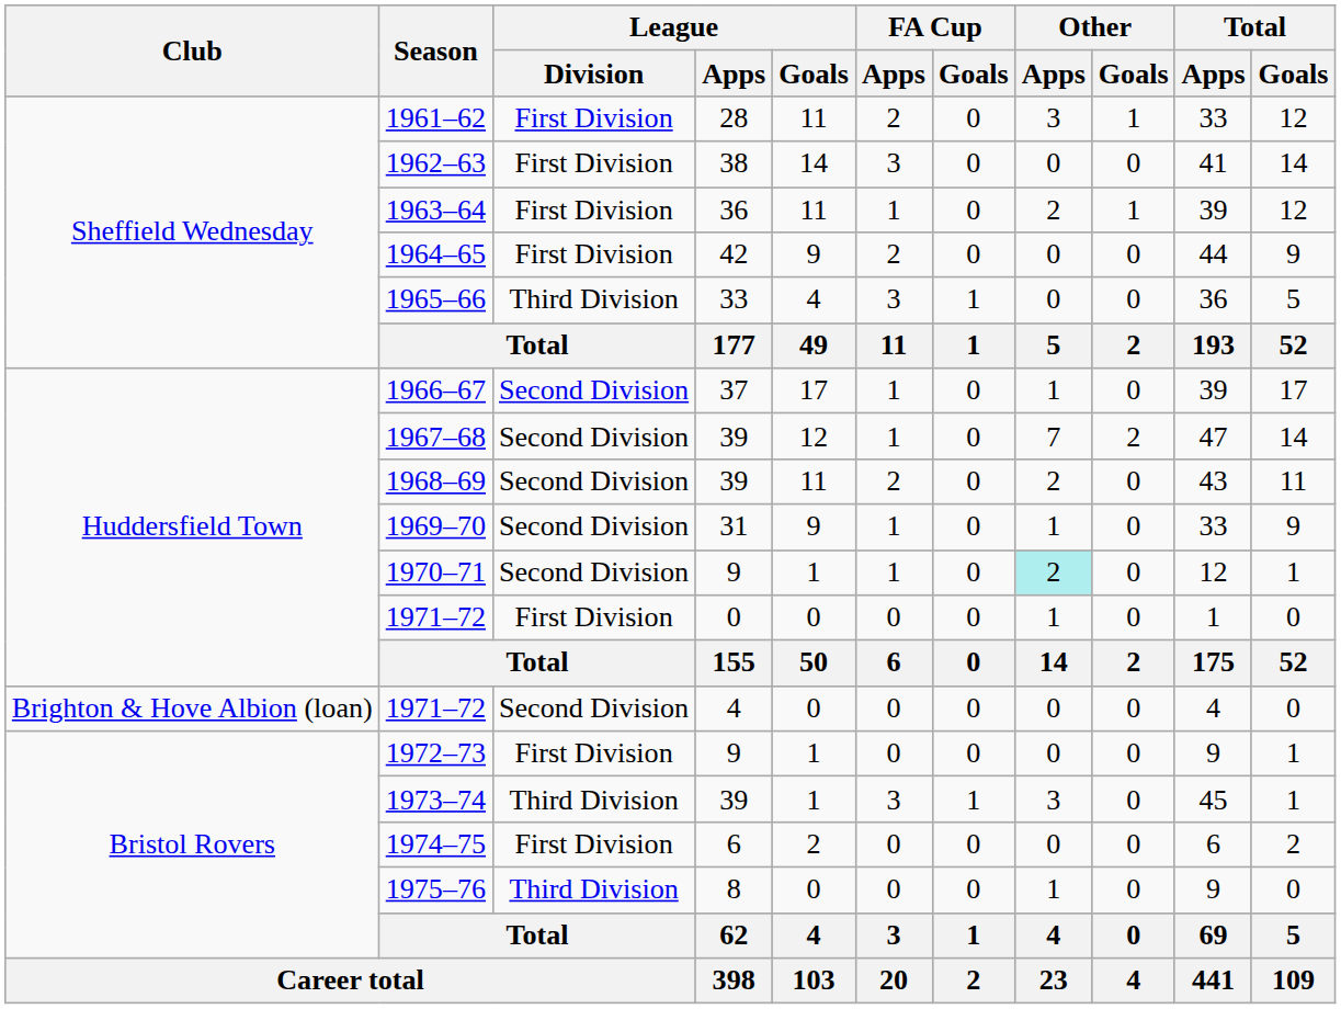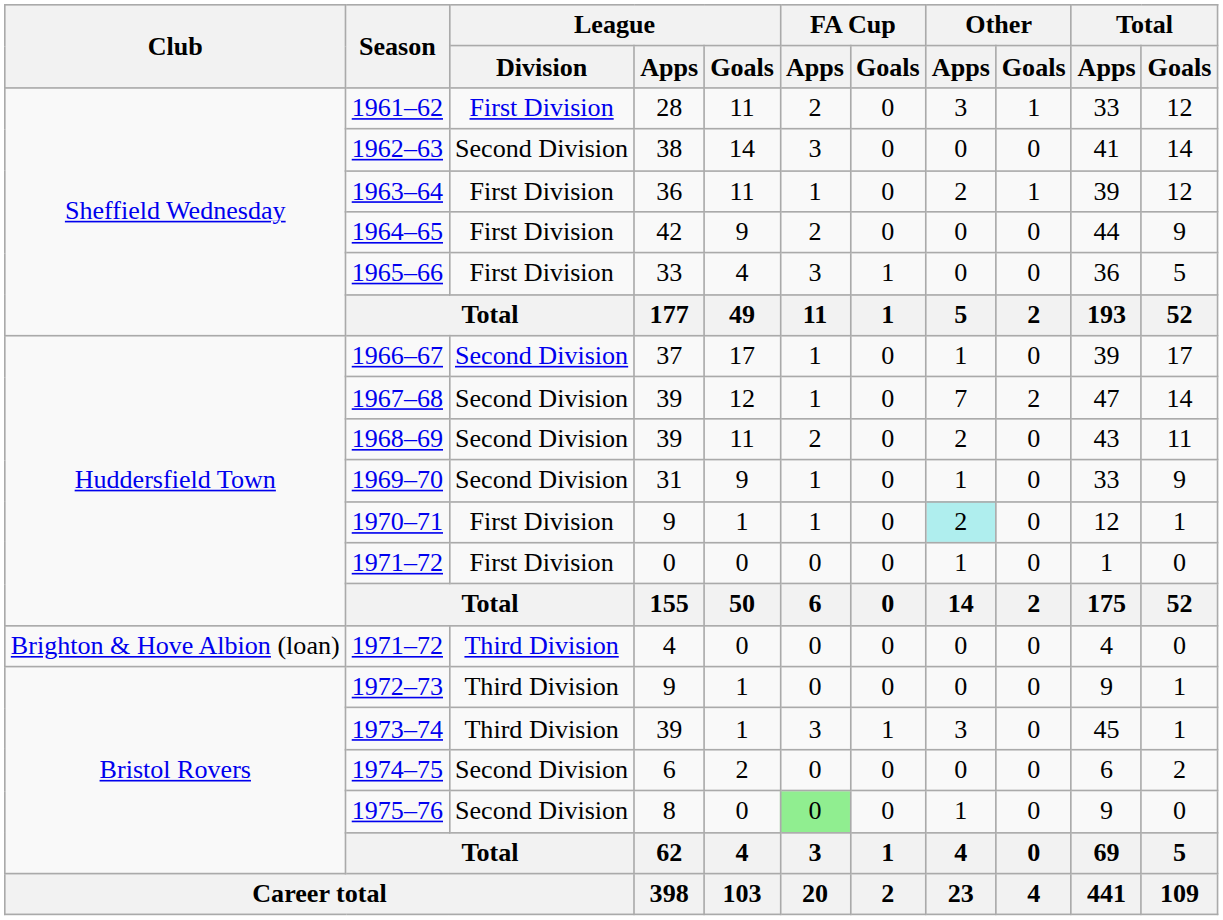 <table class="wikitable" style="text-align:center">
 <tr>
 <th rowspan="2">Club</th>
 <th rowspan="2">Season</th>
 <th colspan="3">League</th>
 <th colspan="2">FA Cup</th>
 <th colspan="2">Other</th>
 <th colspan="2">Total</th>
 </tr>
 <tr>
 <th>Division</th>
 <th>Apps</th>
 <th>Goals</th>
 <th>Apps</th>
 <th>Goals</th>
 <th>Apps</th>
 <th>Goals</th>
 <th>Apps</th>
 <th>Goals</th>
 </tr>
 <tr>
 <td rowspan="6"><a href='#'>Sheffield Wednesday</a></td>
 <td><a href='#'>1961–62</a></td>
 <td><a href='#'>First Division</a></td>
 <td>28</td>
 <td>11</td>
 <td>2</td>
 <td>0</td>
 <td>3</td>
 <td>1</td>
 <td>33</td>
 <td>12</td>
 </tr>
 <tr>
 <td><a href='#'>1962–63</a></td>
-<td>First Division</td>
+<td>Second Division</td>
 <td>38</td>
 <td>14</td>
 <td>3</td>
 <td>0</td>
 <td>0</td>
 <td>0</td>
 <td>41</td>
 <td>14</td>
 </tr>
 <tr>
 <td><a href='#'>1963–64</a></td>
 <td>First Division</td>
 <td>36</td>
 <td>11</td>
 <td>1</td>
 <td>0</td>
 <td>2</td>
 <td>1</td>
 <td>39</td>
 <td>12</td>
 </tr>
 <tr>
 <td><a href='#'>1964–65</a></td>
 <td>First Division</td>
 <td>42</td>
 <td>9</td>
 <td>2</td>
 <td>0</td>
 <td>0</td>
 <td>0</td>
 <td>44</td>
 <td>9</td>
 </tr>
 <tr>
 <td><a href='#'>1965–66</a></td>
-<td>Third Division</td>
+<td>First Division</td>
 <td>33</td>
 <td>4</td>
 <td>3</td>
 <td>1</td>
 <td>0</td>
 <td>0</td>
 <td>36</td>
 <td>5</td>
 </tr>
 <tr>
 <th colspan="2">Total</th>
 <th>177</th>
 <th>49</th>
 <th>11</th>
 <th>1</th>
 <th>5</th>
 <th>2</th>
 <th>193</th>
 <th>52</th>
 </tr>
 <tr>
 <td rowspan="7"><a href='#'>Huddersfield Town</a></td>
 <td><a href='#'>1966–67</a></td>
 <td><a href='#'>Second Division</a></td>
 <td>37</td>
 <td>17</td>
 <td>1</td>
 <td>0</td>
 <td>1</td>
 <td>0</td>
 <td>39</td>
 <td>17</td>
 </tr>
 <tr>
 <td><a href='#'>1967–68</a></td>
 <td>Second Division</td>
 <td>39</td>
 <td>12</td>
 <td>1</td>
 <td>0</td>
 <td>7</td>
 <td>2</td>
 <td>47</td>
 <td>14</td>
 </tr>
 <tr>
 <td><a href='#'>1968–69</a></td>
 <td>Second Division</td>
 <td>39</td>
 <td>11</td>
 <td>2</td>
 <td>0</td>
 <td>2</td>
 <td>0</td>
 <td>43</td>
 <td>11</td>
 </tr>
 <tr>
 <td><a href='#'>1969–70</a></td>
 <td>Second Division</td>
 <td>31</td>
 <td>9</td>
 <td>1</td>
 <td>0</td>
 <td>1</td>
 <td>0</td>
 <td>33</td>
 <td>9</td>
 </tr>
 <tr>
 <td><a href='#'>1970–71</a></td>
-<td>Second Division</td>
+<td>First Division</td>
 <td>9</td>
 <td>1</td>
 <td>1</td>
 <td>0</td>
 <td style="background: paleturquoise;">2</td>
 <td>0</td>
 <td>12</td>
 <td>1</td>
 </tr>
 <tr>
 <td><a href='#'>1971–72</a></td>
 <td>First Division</td>
 <td>0</td>
 <td>0</td>
 <td>0</td>
 <td>0</td>
 <td>1</td>
 <td>0</td>
 <td>1</td>
 <td>0</td>
 </tr>
 <tr>
 <th colspan="2">Total</th>
 <th>155</th>
 <th>50</th>
 <th>6</th>
 <th>0</th>
 <th>14</th>
 <th>2</th>
 <th>175</th>
 <th>52</th>
 </tr>
 <tr>
 <td><a href='#'>Brighton & Hove Albion</a> (loan)</td>
 <td><a href='#'>1971–72</a></td>
-<td>Second Division</td>
+<td><a href='#'>Third Division</a></td>
 <td>4</td>
 <td>0</td>
 <td>0</td>
 <td>0</td>
 <td>0</td>
 <td>0</td>
 <td>4</td>
 <td>0</td>
 </tr>
 <tr>
 <td rowspan="5"><a href='#'>Bristol Rovers</a></td>
 <td><a href='#'>1972–73</a></td>
-<td>First Division</td>
+<td>Third Division</td>
 <td>9</td>
 <td>1</td>
 <td>0</td>
 <td>0</td>
 <td>0</td>
 <td>0</td>
 <td>9</td>
 <td>1</td>
 </tr>
 <tr>
 <td><a href='#'>1973–74</a></td>
 <td>Third Division</td>
 <td>39</td>
 <td>1</td>
 <td>3</td>
 <td>1</td>
 <td>3</td>
 <td>0</td>
 <td>45</td>
 <td>1</td>
 </tr>
 <tr>
 <td><a href='#'>1974–75</a></td>
-<td>First Division</td>
+<td>Second Division</td>
 <td>6</td>
 <td>2</td>
 <td>0</td>
 <td>0</td>
 <td>0</td>
 <td>0</td>
 <td>6</td>
 <td>2</td>
 </tr>
 <tr>
 <td><a href='#'>1975–76</a></td>
-<td><a href='#'>Third Division</a></td>
+<td>Second Division</td>
 <td>8</td>
 <td>0</td>
-<td>0</td>
+<td style="background: lightgreen;">0</td>
 <td>0</td>
 <td>1</td>
 <td>0</td>
 <td>9</td>
 <td>0</td>
 </tr>
 <tr>
 <th colspan="2">Total</th>
 <th>62</th>
 <th>4</th>
 <th>3</th>
 <th>1</th>
 <th>4</th>
 <th>0</th>
 <th>69</th>
 <th>5</th>
 </tr>
 <tr>
 <th colspan="3">Career total</th>
 <th>398</th>
 <th>103</th>
 <th>20</th>
 <th>2</th>
 <th>23</th>
 <th>4</th>
 <th>441</th>
 <th>109</th>
 </tr>
 </table>
